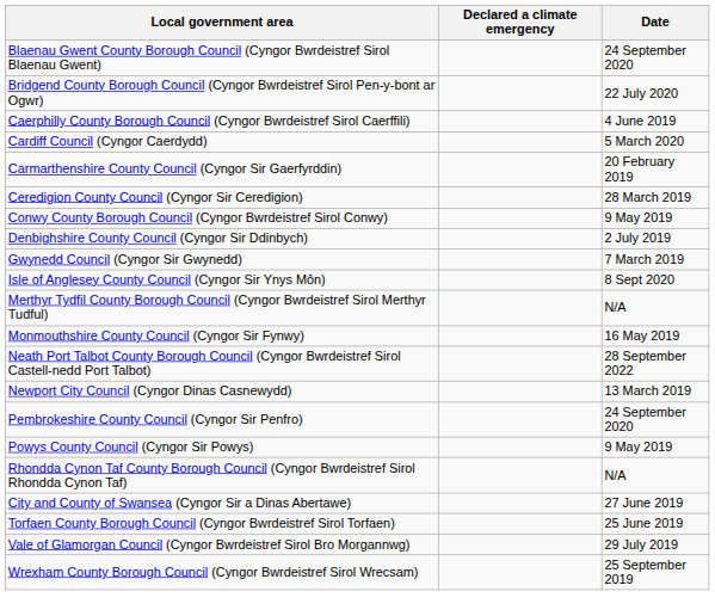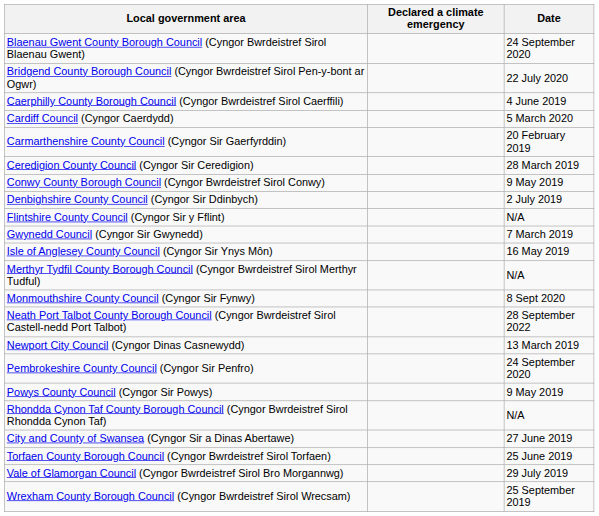 <table class="wikitable sortable">
 <tr>
 <th>Local government area</th>
 <th>Declared a climate emergency</th>
 <th>Date</th>
 </tr>
 <tr>
 <td><a href='#'>Blaenau Gwent County Borough Council</a> (Cyngor Bwrdeistref Sirol Blaenau Gwent)</td>
 <td></td>
 <td>24 September 2020</td>
 </tr>
 <tr>
 <td><a href='#'>Bridgend County Borough Council</a> (Cyngor Bwrdeistref Sirol Pen-y-bont ar Ogwr)</td>
 <td></td>
 <td>22 July 2020</td>
 </tr>
 <tr>
 <td><a href='#'>Caerphilly County Borough Council</a> (Cyngor Bwrdeistref Sirol Caerffili)</td>
 <td></td>
 <td>4 June 2019</td>
 </tr>
 <tr>
 <td><a href='#'>Cardiff Council</a> (Cyngor Caerdydd)</td>
 <td></td>
 <td>5 March 2020</td>
 </tr>
 <tr>
 <td><a href='#'>Carmarthenshire County Council</a> (Cyngor Sir Gaerfyrddin)</td>
 <td></td>
 <td>20 February 2019</td>
 </tr>
 <tr>
 <td><a href='#'>Ceredigion County Council</a> (Cyngor Sir Ceredigion)</td>
 <td></td>
 <td>28 March 2019</td>
 </tr>
 <tr>
 <td><a href='#'>Conwy County Borough Council</a> (Cyngor Bwrdeistref Sirol Conwy)</td>
 <td></td>
 <td>9 May 2019</td>
 </tr>
 <tr>
 <td><a href='#'>Denbighshire County Council</a> (Cyngor Sir Ddinbych)</td>
 <td></td>
 <td>2 July 2019</td>
 </tr>
 <tr>
+<td><a href='#'>Flintshire County Council</a> (Cyngor Sir y Fflint)</td>
+<td></td>
+<td>N/A</td>
+</tr>
+<tr>
 <td><a href='#'>Gwynedd Council</a> (Cyngor Sir Gwynedd)</td>
 <td></td>
 <td>7 March 2019</td>
 </tr>
 <tr>
 <td><a href='#'>Isle of Anglesey County Council</a> (Cyngor Sir Ynys Môn)</td>
 <td></td>
-<td>8 Sept 2020</td>
+<td>16 May 2019</td>
 </tr>
 <tr>
 <td><a href='#'>Merthyr Tydfil County Borough Council</a> (Cyngor Bwrdeistref Sirol Merthyr Tudful)</td>
 <td></td>
 <td>N/A</td>
 </tr>
 <tr>
 <td><a href='#'>Monmouthshire County Council</a> (Cyngor Sir Fynwy)</td>
 <td></td>
-<td>16 May 2019</td>
+<td>8 Sept 2020</td>
 </tr>
 <tr>
 <td><a href='#'>Neath Port Talbot County Borough Council</a> (Cyngor Bwrdeistref Sirol Castell-nedd Port Talbot)</td>
 <td></td>
 <td>28 September 2022</td>
 </tr>
 <tr>
 <td><a href='#'>Newport City Council</a> (Cyngor Dinas Casnewydd)</td>
 <td></td>
 <td>13 March 2019</td>
 </tr>
 <tr>
 <td><a href='#'>Pembrokeshire County Council</a> (Cyngor Sir Penfro)</td>
 <td></td>
 <td>24 September 2020</td>
 </tr>
 <tr>
 <td><a href='#'>Powys County Council</a> (Cyngor Sir Powys)</td>
 <td></td>
 <td>9 May 2019</td>
 </tr>
 <tr>
 <td><a href='#'>Rhondda Cynon Taf County Borough Council</a> (Cyngor Bwrdeistref Sirol Rhondda Cynon Taf)</td>
 <td></td>
 <td>N/A</td>
 </tr>
 <tr>
 <td><a href='#'>City and County of Swansea</a> (Cyngor Sir a Dinas Abertawe)</td>
 <td></td>
 <td>27 June 2019</td>
 </tr>
 <tr>
 <td><a href='#'>Torfaen County Borough Council</a> (Cyngor Bwrdeistref Sirol Torfaen)</td>
 <td></td>
 <td>25 June 2019</td>
 </tr>
 <tr>
 <td><a href='#'>Vale of Glamorgan Council</a> (Cyngor Bwrdeistref Sirol Bro Morgannwg)</td>
 <td></td>
 <td>29 July 2019</td>
 </tr>
 <tr>
 <td><a href='#'>Wrexham County Borough Council</a> (Cyngor Bwrdeistref Sirol Wrecsam)</td>
 <td></td>
 <td>25 September 2019</td>
 </tr>
 </table>
